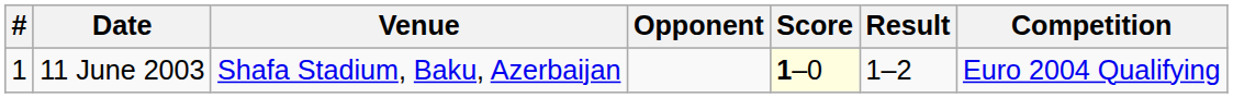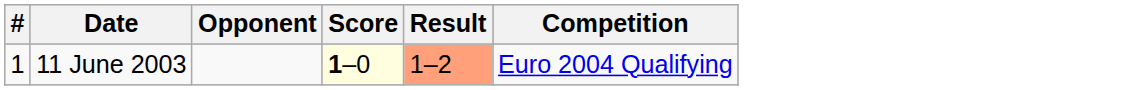 <table class="wikitable collapsible expanded">
 <tr>
 <th>#</th>
 <th>Date</th>
-<th>Venue</th>
 <th>Opponent</th>
 <th>Score</th>
 <th>Result</th>
 <th>Competition</th>
 </tr>
 <tr>
 <td>1</td>
 <td>11 June 2003</td>
-<td><a href='#'>Shafa Stadium</a>, <a href='#'>Baku</a>, <a href='#'>Azerbaijan</a></td>
 <td></td>
 <td style="background: lightyellow;"><strong>1</strong>–0</td>
-<td>1–2</td>
+<td style="background: lightsalmon;">1–2</td>
 <td><a href='#'>Euro 2004 Qualifying</a></td>
 </tr>
 </table>
